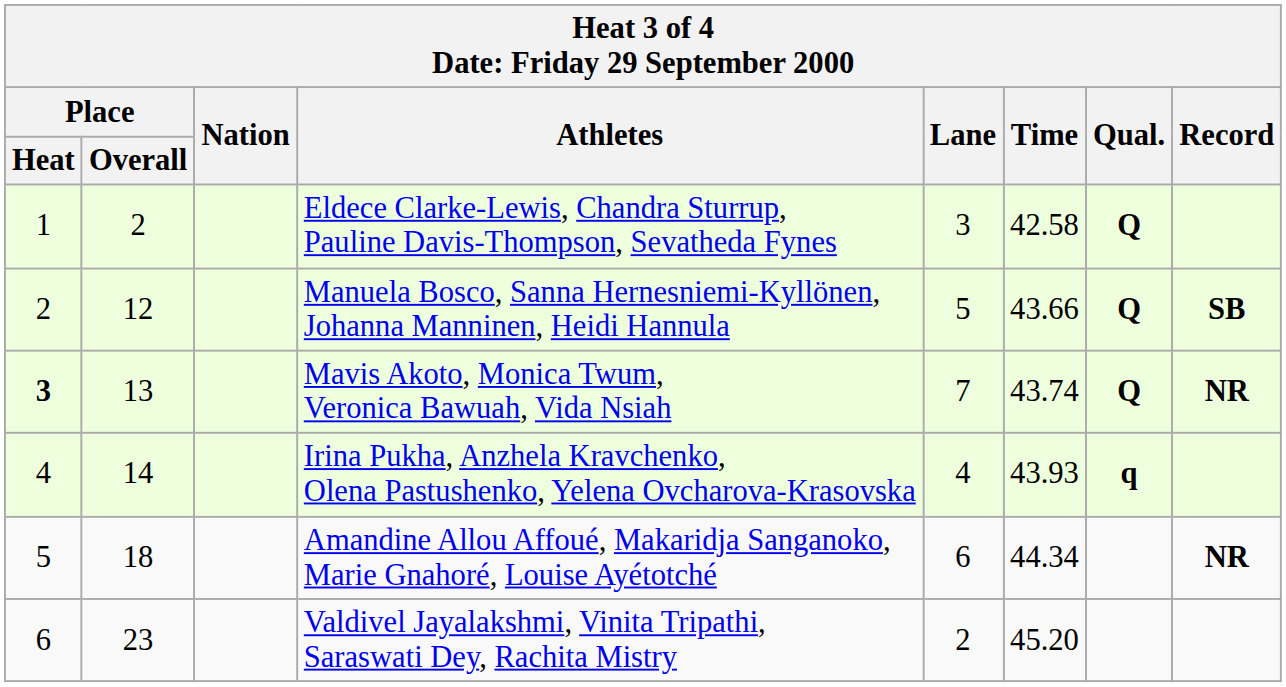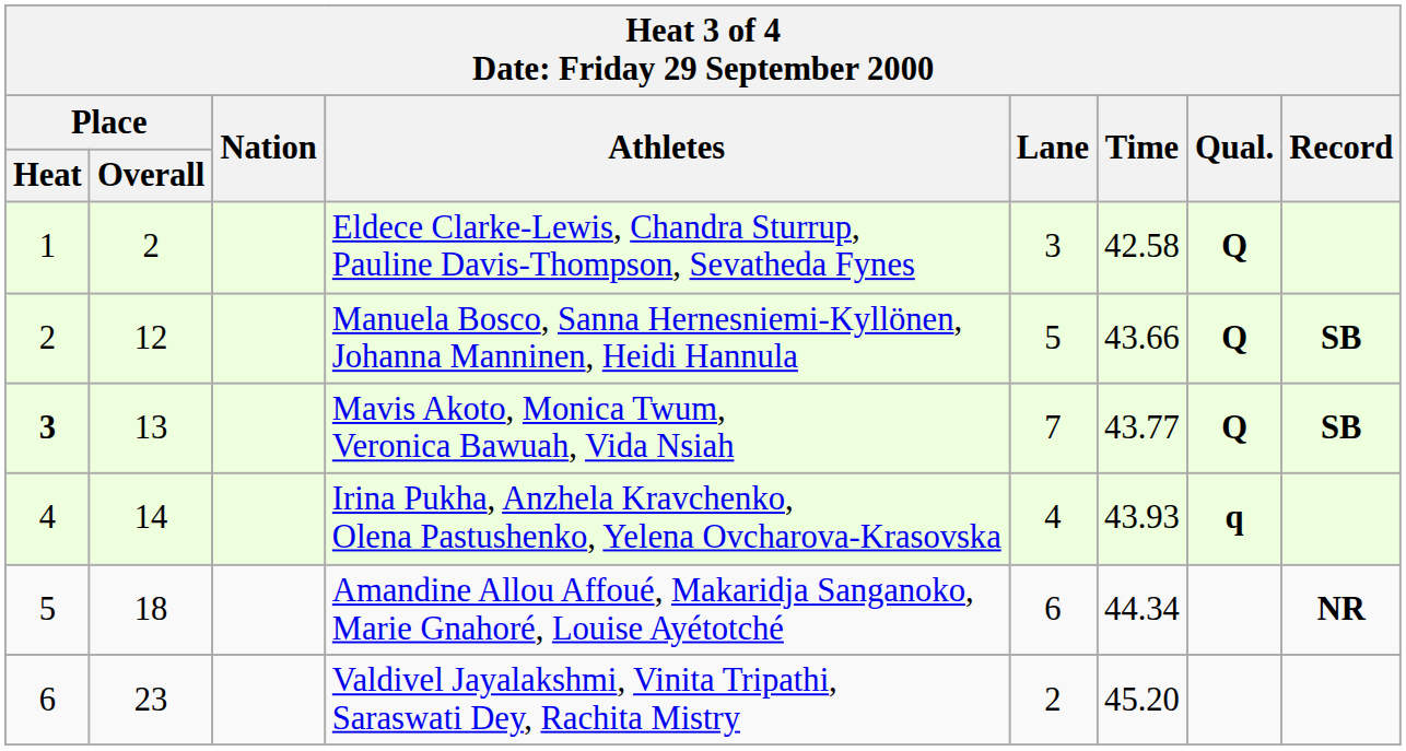 <table class="wikitable sortable">
 <tr>
 <th colspan=9>Heat 3 of 4 <br> Date: Friday 29 September 2000</th>
 </tr>
 <tr>
 <th colspan=2>Place</th>
 <th rowspan=2>Nation</th>
 <th rowspan=2>Athletes</th>
 <th rowspan=2>Lane</th>
 <th rowspan=2>Time</th>
 <th rowspan=2>Qual.</th>
 <th rowspan=2>Record</th>
 </tr>
 <tr>
 <th>Heat</th>
 <th>Overall</th>
 </tr>
 <tr bgcolor = "eeffdd">
 <td align=center>1</td>
 <td align=center>2</td>
 <td align=left></td>
 <td align=left><a href='#'>Eldece Clarke-Lewis</a>, <a href='#'>Chandra Sturrup</a>,<br><a href='#'>Pauline Davis-Thompson</a>, <a href='#'>Sevatheda Fynes</a></td>
 <td align=center>3</td>
 <td align=center>42.58</td>
 <td align=center><strong>Q</strong></td>
 <td align=center></td>
 </tr>
 <tr bgcolor = "eeffdd">
 <td align=center>2</td>
 <td align=center>12</td>
 <td align=left></td>
 <td align=left><a href='#'>Manuela Bosco</a>, <a href='#'>Sanna Hernesniemi-Kyllönen</a>,<br><a href='#'>Johanna Manninen</a>, <a href='#'>Heidi Hannula</a></td>
 <td align=center>5</td>
 <td align=center>43.66</td>
 <td align=center><strong>Q</strong></td>
 <td align=center><strong>SB</strong></td>
 </tr>
 <tr bgcolor = "eeffdd">
 <td align=center><strong>3</strong></td>
 <td align=center>13</td>
 <td align=left></td>
 <td align=left><a href='#'>Mavis Akoto</a>, <a href='#'>Monica Twum</a>,<br><a href='#'>Veronica Bawuah</a>, <a href='#'>Vida Nsiah</a></td>
 <td align=center>7</td>
-<td align=center>43.74</td>
+<td align=center>43.77</td>
 <td align=center><strong>Q</strong></td>
-<td align=center><strong>NR</strong></td>
+<td align=center><strong>SB</strong></td>
 </tr>
 <tr bgcolor = "eeffdd">
 <td align=center>4</td>
 <td align=center>14</td>
 <td align=left></td>
 <td align=left><a href='#'>Irina Pukha</a>, <a href='#'>Anzhela Kravchenko</a>,<br><a href='#'>Olena Pastushenko</a>, <a href='#'>Yelena Ovcharova-Krasovska</a></td>
 <td align=center>4</td>
 <td align=center>43.93</td>
 <td align=center><strong>q</strong></td>
 <td align=center></td>
 </tr>
 <tr>
 <td align=center>5</td>
 <td align=center>18</td>
 <td align=left></td>
 <td align=left><a href='#'>Amandine Allou Affoué</a>, <a href='#'>Makaridja Sanganoko</a>,<br><a href='#'>Marie Gnahoré</a>, <a href='#'>Louise Ayétotché</a></td>
 <td align=center>6</td>
 <td align=center>44.34</td>
 <td align=center></td>
 <td align=center><strong>NR </strong></td>
 </tr>
 <tr>
 <td align=center>6</td>
 <td align=center>23</td>
 <td align=left></td>
 <td align=left><a href='#'>Valdivel Jayalakshmi</a>, <a href='#'>Vinita Tripathi</a>,<br><a href='#'>Saraswati Dey</a>, <a href='#'>Rachita Mistry</a></td>
 <td align=center>2</td>
 <td align=center>45.20</td>
 <td align=center></td>
 <td align=center></td>
 </tr>
 </table>
